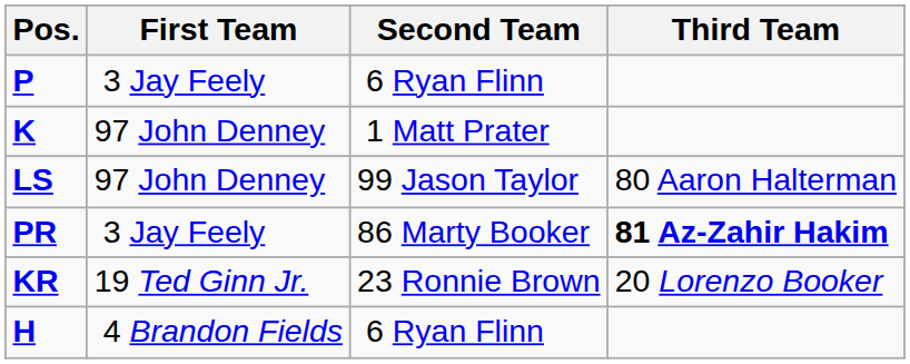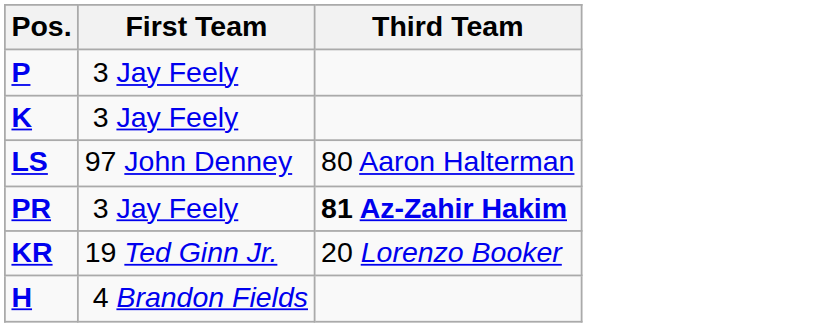 <table class="wikitable">
 <tr>
 <th>Pos.</th>
 <th>First Team</th>
-<th>Second Team</th>
 <th>Third Team</th>
 </tr>
 <tr>
 <td><strong><a href='#'>P</a></strong></td>
 <td> 3 <a href='#'>Jay Feely</a></td>
-<td> 6 <a href='#'>Ryan Flinn</a></td>
 <td></td>
 </tr>
 <tr>
 <td><strong><a href='#'>K</a></strong></td>
-<td>97 <a href='#'>John Denney</a></td>
-<td> 1 <a href='#'>Matt Prater</a></td>
+<td> 3 <a href='#'>Jay Feely</a></td>
 <td></td>
 </tr>
 <tr>
 <td><strong><a href='#'>LS</a></strong></td>
 <td>97 <a href='#'>John Denney</a></td>
-<td>99 <a href='#'>Jason Taylor</a></td>
 <td>80 <a href='#'>Aaron Halterman</a></td>
 </tr>
 <tr>
 <td><strong><a href='#'>PR</a></strong></td>
 <td> 3 <a href='#'>Jay Feely</a></td>
-<td>86 <a href='#'>Marty Booker</a></td>
 <td><strong>81 <a href='#'>Az-Zahir Hakim</a></strong></td>
 </tr>
 <tr>
 <td><strong><a href='#'>KR</a></strong></td>
 <td>19 <em><a href='#'>Ted Ginn Jr.</a></em></td>
-<td>23 <a href='#'>Ronnie Brown</a></td>
 <td>20 <em><a href='#'>Lorenzo Booker</a></em></td>
 </tr>
 <tr>
 <td><strong><a href='#'>H</a></strong></td>
 <td> 4 <em><a href='#'>Brandon Fields</a></em></td>
-<td> 6 <a href='#'>Ryan Flinn</a></td>
 <td></td>
 </tr>
 </table>
